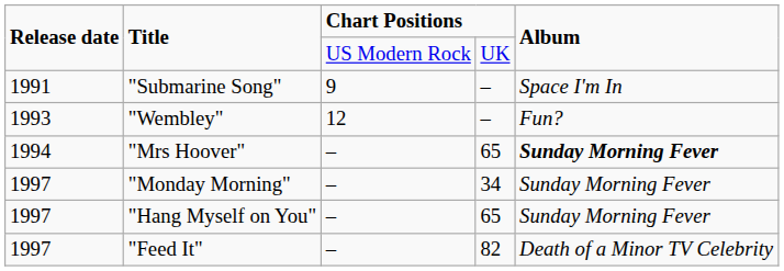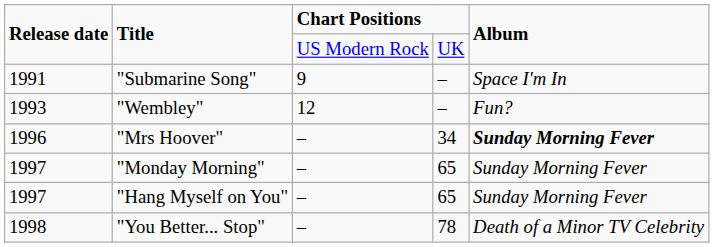 <table class="wikitable">
 <tr>
 <td rowspan="2"><strong>Release date</strong></td>
 <td rowspan="2"><strong>Title</strong></td>
 <td colspan="2"><strong>Chart Positions</strong></td>
 <td rowspan="2"><strong>Album</strong></td>
 </tr>
 <tr>
 <td><a href='#'>US Modern Rock</a></td>
 <td><a href='#'>UK</a></td>
 </tr>
 <tr>
 <td>1991</td>
 <td>"Submarine Song"</td>
 <td>9</td>
 <td>–</td>
 <td><em>Space I'm In</em></td>
 </tr>
 <tr>
 <td>1993</td>
 <td>"Wembley"</td>
 <td>12</td>
 <td>–</td>
 <td><em>Fun?</em></td>
 </tr>
 <tr>
-<td>1994</td>
+<td>1996</td>
 <td>"Mrs Hoover"</td>
 <td>–</td>
-<td>65</td>
+<td>34</td>
 <td><strong><em>Sunday Morning Fever</em></strong></td>
 </tr>
 <tr>
 <td>1997</td>
 <td>"Monday Morning"</td>
 <td>–</td>
-<td>34</td>
+<td>65</td>
 <td><em>Sunday Morning Fever</em></td>
 </tr>
 <tr>
 <td>1997</td>
 <td>"Hang Myself on You"</td>
 <td>–</td>
 <td>65</td>
 <td><em>Sunday Morning Fever</em></td>
 </tr>
 <tr>
-<td>1997</td>
-<td>"Feed It"</td>
+<td>1998</td>
+<td>"You Better... Stop"</td>
 <td>–</td>
-<td>82</td>
+<td>78</td>
 <td><em>Death of a Minor TV Celebrity</em></td>
 </tr>
 </table>
